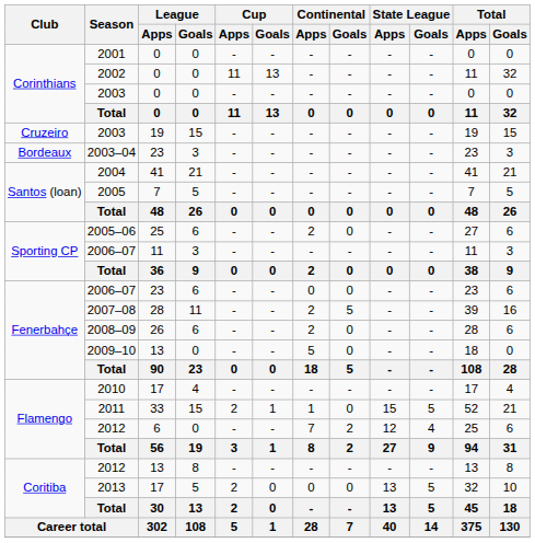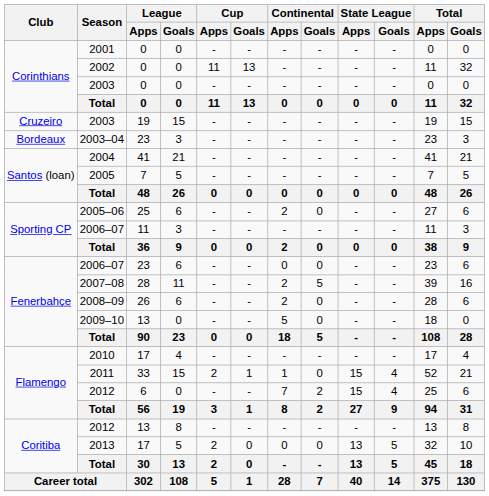 <table class="wikitable" style="text-align:center">
 <tr>
 <th rowspan="2">Club</th>
 <th rowspan="2">Season</th>
 <th colspan="2">League</th>
 <th colspan="2">Cup</th>
 <th colspan="2">Continental</th>
 <th colspan="2">State League</th>
 <th colspan="2">Total</th>
 </tr>
 <tr>
 <th>Apps</th>
 <th>Goals</th>
 <th>Apps</th>
 <th>Goals</th>
 <th>Apps</th>
 <th>Goals</th>
 <th>Apps</th>
 <th>Goals</th>
 <th>Apps</th>
 <th>Goals</th>
 </tr>
 <tr>
 <td rowspan="4"><a href='#'>Corinthians</a></td>
 <td>2001</td>
 <td>0</td>
 <td>0</td>
 <td>-</td>
 <td>-</td>
 <td>-</td>
 <td>-</td>
 <td>-</td>
 <td>-</td>
 <td>0</td>
 <td>0</td>
 </tr>
 <tr>
 <td>2002</td>
 <td>0</td>
 <td>0</td>
 <td>11</td>
 <td>13</td>
 <td>-</td>
 <td>-</td>
 <td>-</td>
 <td>-</td>
 <td>11</td>
 <td>32</td>
 </tr>
 <tr>
 <td>2003</td>
 <td>0</td>
 <td>0</td>
 <td>-</td>
 <td>-</td>
 <td>-</td>
 <td>-</td>
 <td>-</td>
 <td>-</td>
 <td>0</td>
 <td>0</td>
 </tr>
 <tr>
 <th colspan="1">Total</th>
 <th>0</th>
 <th>0</th>
 <th>11</th>
 <th>13</th>
 <th>0</th>
 <th>0</th>
 <th>0</th>
 <th>0</th>
 <th>11</th>
 <th>32</th>
 </tr>
 <tr>
 <td><a href='#'>Cruzeiro</a></td>
 <td>2003</td>
 <td>19</td>
 <td>15</td>
 <td>-</td>
 <td>-</td>
 <td>-</td>
 <td>-</td>
 <td>-</td>
 <td>-</td>
 <td>19</td>
 <td>15</td>
 </tr>
 <tr>
 <td><a href='#'>Bordeaux</a></td>
 <td>2003–04</td>
 <td>23</td>
 <td>3</td>
 <td>-</td>
 <td>-</td>
 <td>-</td>
 <td>-</td>
 <td>-</td>
 <td>-</td>
 <td>23</td>
 <td>3</td>
 </tr>
 <tr>
 <td rowspan="3"><a href='#'>Santos</a> (loan)</td>
 <td>2004</td>
 <td>41</td>
 <td>21</td>
 <td>-</td>
 <td>-</td>
 <td>-</td>
 <td>-</td>
 <td>-</td>
 <td>-</td>
 <td>41</td>
 <td>21</td>
 </tr>
 <tr>
 <td>2005</td>
 <td>7</td>
 <td>5</td>
 <td>-</td>
 <td>-</td>
 <td>-</td>
 <td>-</td>
 <td>-</td>
 <td>-</td>
 <td>7</td>
 <td>5</td>
 </tr>
 <tr>
 <th colspan="1">Total</th>
 <th>48</th>
 <th>26</th>
 <th>0</th>
 <th>0</th>
 <th>0</th>
 <th>0</th>
 <th>0</th>
 <th>0</th>
 <th>48</th>
 <th>26</th>
 </tr>
 <tr>
 <td rowspan="3"><a href='#'>Sporting CP</a></td>
 <td>2005–06</td>
 <td>25</td>
 <td>6</td>
 <td>-</td>
 <td>-</td>
 <td>2</td>
 <td>0</td>
 <td>-</td>
 <td>-</td>
 <td>27</td>
 <td>6</td>
 </tr>
 <tr>
 <td>2006–07</td>
 <td>11</td>
 <td>3</td>
 <td>-</td>
 <td>-</td>
 <td>-</td>
 <td>-</td>
 <td>-</td>
 <td>-</td>
 <td>11</td>
 <td>3</td>
 </tr>
 <tr>
 <th colspan="1">Total</th>
 <th>36</th>
 <th>9</th>
 <th>0</th>
 <th>0</th>
 <th>2</th>
 <th>0</th>
 <th>0</th>
 <th>0</th>
 <th>38</th>
 <th>9</th>
 </tr>
 <tr>
 <td rowspan="5"><a href='#'>Fenerbahçe</a></td>
 <td>2006–07</td>
 <td>23</td>
 <td>6</td>
 <td>-</td>
 <td>-</td>
 <td>0</td>
 <td>0</td>
 <td>-</td>
 <td>-</td>
 <td>23</td>
 <td>6</td>
 </tr>
 <tr>
 <td>2007–08</td>
 <td>28</td>
 <td>11</td>
 <td>-</td>
 <td>-</td>
 <td>2</td>
 <td>5</td>
 <td>-</td>
 <td>-</td>
 <td>39</td>
 <td>16</td>
 </tr>
 <tr>
 <td>2008–09</td>
 <td>26</td>
 <td>6</td>
 <td>-</td>
 <td>-</td>
 <td>2</td>
 <td>0</td>
 <td>-</td>
 <td>-</td>
 <td>28</td>
 <td>6</td>
 </tr>
 <tr>
 <td>2009–10</td>
 <td>13</td>
 <td>0</td>
 <td>-</td>
 <td>-</td>
 <td>5</td>
 <td>0</td>
 <td>-</td>
 <td>-</td>
 <td>18</td>
 <td>0</td>
 </tr>
 <tr>
 <th colspan="1">Total</th>
 <th>90</th>
 <th>23</th>
 <th>0</th>
 <th>0</th>
 <th>18</th>
 <th>5</th>
 <th>-</th>
 <th>-</th>
 <th>108</th>
 <th>28</th>
 </tr>
 <tr>
 <td rowspan="4"><a href='#'>Flamengo</a></td>
 <td>2010</td>
 <td>17</td>
 <td>4</td>
 <td>-</td>
 <td>-</td>
 <td>-</td>
 <td>-</td>
 <td>-</td>
 <td>-</td>
 <td>17</td>
 <td>4</td>
 </tr>
 <tr>
 <td>2011</td>
 <td>33</td>
 <td>15</td>
 <td>2</td>
 <td>1</td>
 <td>1</td>
 <td>0</td>
 <td>15</td>
-<td>5</td>
+<td>4</td>
 <td>52</td>
 <td>21</td>
 </tr>
 <tr>
 <td>2012</td>
 <td>6</td>
 <td>0</td>
 <td>-</td>
 <td>-</td>
 <td>7</td>
 <td>2</td>
-<td>12</td>
+<td>15</td>
 <td>4</td>
 <td>25</td>
 <td>6</td>
 </tr>
 <tr>
 <th colspan="1">Total</th>
 <th>56</th>
 <th>19</th>
 <th>3</th>
 <th>1</th>
 <th>8</th>
 <th>2</th>
 <th>27</th>
 <th>9</th>
 <th>94</th>
 <th>31</th>
 </tr>
 <tr>
 <td rowspan="3"><a href='#'>Coritiba</a></td>
 <td>2012</td>
 <td>13</td>
 <td>8</td>
 <td>-</td>
 <td>-</td>
 <td>-</td>
 <td>-</td>
 <td>-</td>
 <td>-</td>
 <td>13</td>
 <td>8</td>
 </tr>
 <tr>
 <td>2013</td>
 <td>17</td>
 <td>5</td>
 <td>2</td>
 <td>0</td>
 <td>0</td>
 <td>0</td>
 <td>13</td>
 <td>5</td>
 <td>32</td>
 <td>10</td>
 </tr>
 <tr>
 <th colspan="1">Total</th>
 <th>30</th>
 <th>13</th>
 <th>2</th>
 <th>0</th>
 <th>-</th>
 <th>-</th>
 <th>13</th>
 <th>5</th>
 <th>45</th>
 <th>18</th>
 </tr>
 <tr>
 <th colspan="2">Career total</th>
 <th>302</th>
 <th>108</th>
 <th>5</th>
 <th>1</th>
 <th>28</th>
 <th>7</th>
 <th>40</th>
 <th>14</th>
 <th>375</th>
 <th>130</th>
 </tr>
 <tr>
 </tr>
 </table>
